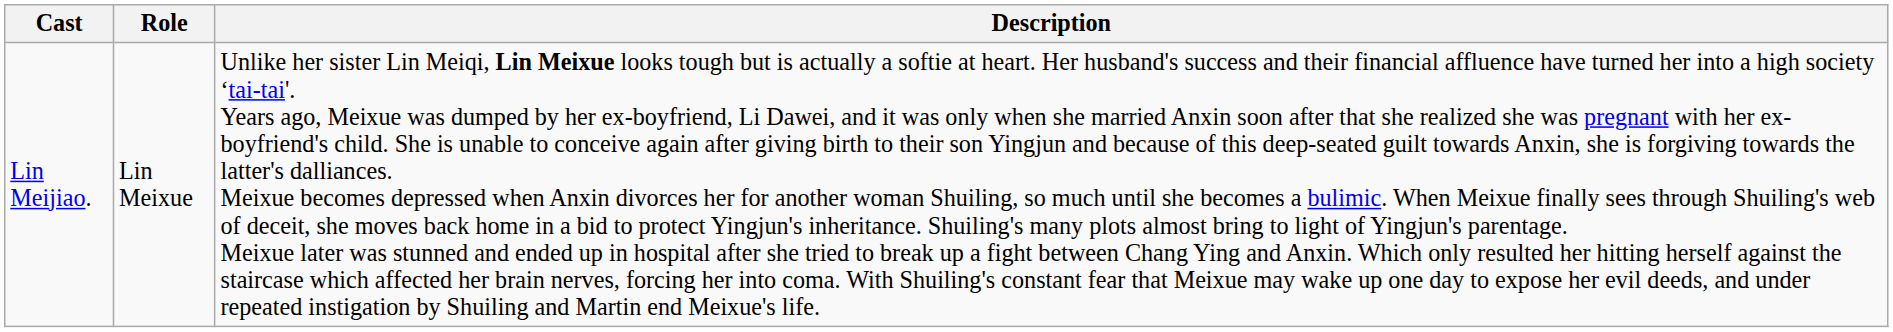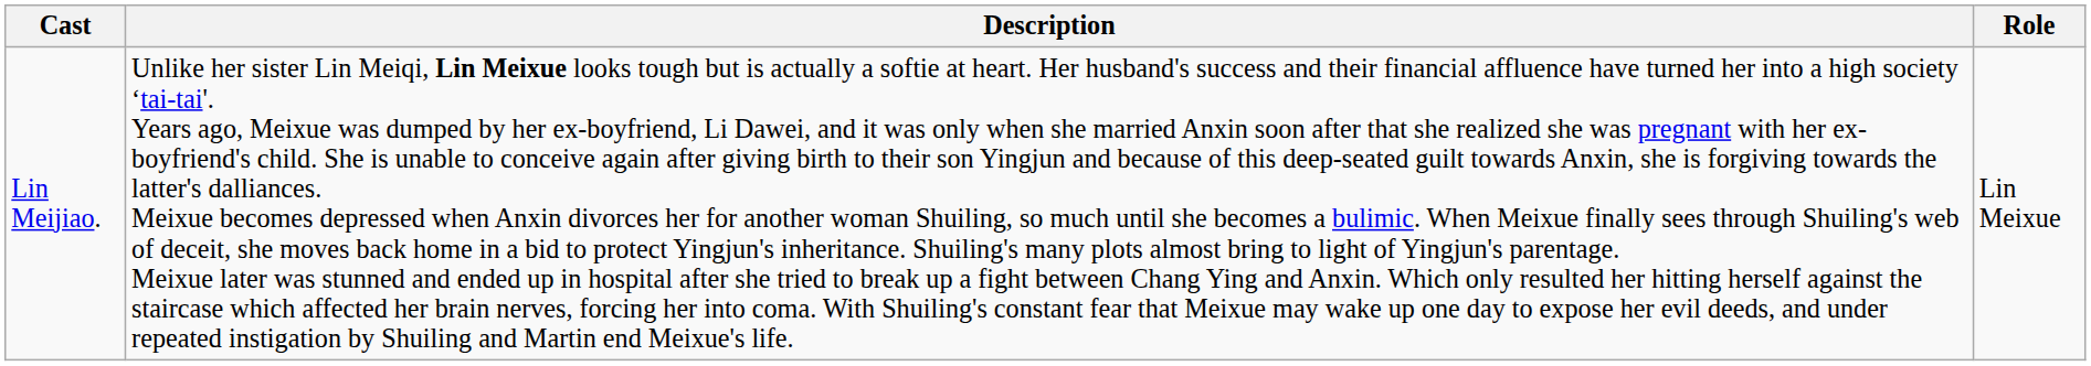 <table class="wikitable">
 <tr>
 <th>Cast</th>
+<th>Description</th>
 <th>Role</th>
-<th>Description</th>
 </tr>
 <tr>
 <td><a href='#'>Lin Meijiao</a>.</td>
+<td>Unlike her sister Lin Meiqi, <strong>Lin Meixue</strong> looks tough but is actually a softie at heart. Her husband's success and their financial affluence have turned her into a high society ‘<a href='#'>tai-tai</a>'.<br>Years ago, Meixue was dumped by her ex-boyfriend, Li Dawei, and it was only when she married Anxin soon after that she realized she was <a href='#'>pregnant</a> with her ex-boyfriend's child. She is unable to conceive again after giving birth to their son Yingjun and because of this deep-seated guilt towards Anxin, she is forgiving towards the latter's dalliances.<br>Meixue becomes depressed when Anxin divorces her for another woman Shuiling, so much until she becomes a <a href='#'>bulimic</a>. When Meixue finally sees through Shuiling's web of deceit, she moves back home in a bid to protect Yingjun's inheritance. Shuiling's many plots almost bring to light of Yingjun's parentage.<br>Meixue later was stunned and ended up in hospital after she tried to break up a fight between Chang Ying and Anxin. Which only resulted her hitting herself against the staircase which affected her brain nerves, forcing her into coma. With Shuiling's constant fear that Meixue may wake up one day to expose her evil deeds, and under repeated instigation by Shuiling and Martin end Meixue's life.</td>
 <td>Lin Meixue</td>
-<td>Unlike her sister Lin Meiqi, <strong>Lin Meixue</strong> looks tough but is actually a softie at heart. Her husband's success and their financial affluence have turned her into a high society ‘<a href='#'>tai-tai</a>'.<br>Years ago, Meixue was dumped by her ex-boyfriend, Li Dawei, and it was only when she married Anxin soon after that she realized she was <a href='#'>pregnant</a> with her ex-boyfriend's child. She is unable to conceive again after giving birth to their son Yingjun and because of this deep-seated guilt towards Anxin, she is forgiving towards the latter's dalliances.<br>Meixue becomes depressed when Anxin divorces her for another woman Shuiling, so much until she becomes a <a href='#'>bulimic</a>. When Meixue finally sees through Shuiling's web of deceit, she moves back home in a bid to protect Yingjun's inheritance. Shuiling's many plots almost bring to light of Yingjun's parentage.<br>Meixue later was stunned and ended up in hospital after she tried to break up a fight between Chang Ying and Anxin. Which only resulted her hitting herself against the staircase which affected her brain nerves, forcing her into coma. With Shuiling's constant fear that Meixue may wake up one day to expose her evil deeds, and under repeated instigation by Shuiling and Martin end Meixue's life.</td>
 </tr>
 </table>
